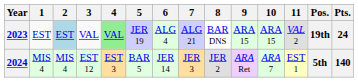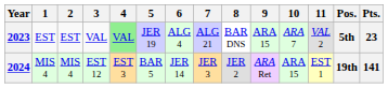 <table class="wikitable" style="text-align:center;">
 <tr>
 <th>Year</th>
 <th>1</th>
 <th>2</th>
 <th>3</th>
 <th>4</th>
 <th>5</th>
 <th>6</th>
 <th>7</th>
 <th>8</th>
 <th>9</th>
 <th>10</th>
 <th>11</th>
 <th>Pos.</th>
 <th>Pts.</th>
 </tr>
 <tr>
 <th><a href='#'>2023</a></th>
 <td><a href='#'>EST</a></td>
-<td style="background: lightblue;"><a href='#'>EST</a></td>
+<td><a href='#'>EST</a></td>
 <td><a href='#'>VAL</a></td>
 <td style="background: lightgreen;"><a href='#'>VAL</a></td>
 <td style="background:#cfcfff;"><a href='#'>JER</a><br><small>19</small></td>
 <td style="background:#dfffdf;"><a href='#'>ALG</a><br><small>4</small></td>
 <td style="background:#cfcfff;"><a href='#'>ALG</a><br><small>21</small></td>
 <td style="background:#ffffff;"><a href='#'>BAR</a><br><small>DNS</small></td>
 <td style="background:#dfffdf;"><a href='#'>ARA</a><br><small>15</small></td>
-<td style="background:#dfffdf;"><a href='#'>ARA</a><br><small>15</small></td>
+<td style="background:#dfffdf;"><em><a href='#'>ARA</a></em><br><small>7</small></td>
 <td style="background:#dfdfdf;"><em><a href='#'>VAL</a></em><br><small>2</small></td>
-<th>19th</th>
-<th>24</th>
+<th>5th</th>
+<th>23</th>
 </tr>
 <tr>
 <th><a href='#'>2024</a></th>
 <td style="background:#dfffdf;"><a href='#'>MIS</a><br><small>4</small></td>
 <td style="background:#dfffdf;"><a href='#'>MIS</a><br><small>4</small></td>
 <td style="background:#dfffdf;"><a href='#'>EST</a><br><small>12</small></td>
 <td style="background:#ffdf9f;"><a href='#'>EST</a><br><small>3</small></td>
 <td style="background:#dfffdf;"><a href='#'>BAR</a><br><small>5</small></td>
 <td style="background:#dfffdf;"><a href='#'>JER</a><br><small>14</small></td>
 <td style="background:#ffdf9f;"><a href='#'>JER</a><br><small>3</small></td>
 <td style="background:#dfdfdf;"><a href='#'>JER</a><br><small>2</small></td>
 <td style="background:#efcfff;"><em><a href='#'>ARA</a></em><br><small>Ret</small></td>
-<td style="background:#dfffdf;"><em><a href='#'>ARA</a></em><br><small>7</small></td>
+<td style="background:#dfffdf;"><a href='#'>ARA</a><br><small>15</small></td>
 <td style="background:#ffffbf;"><a href='#'>EST</a><br><small>1</small></td>
-<th>5th</th>
-<th>140</th>
+<th>19th</th>
+<th>141</th>
 </tr>
 </table>
